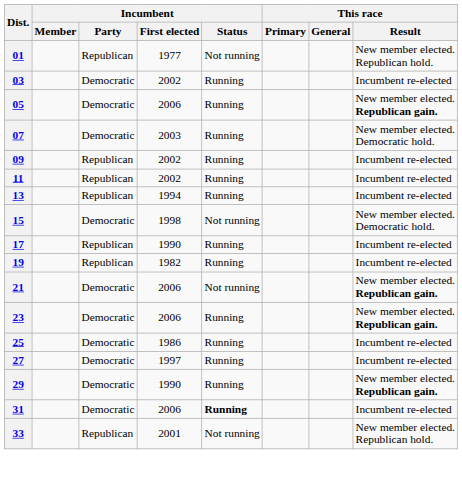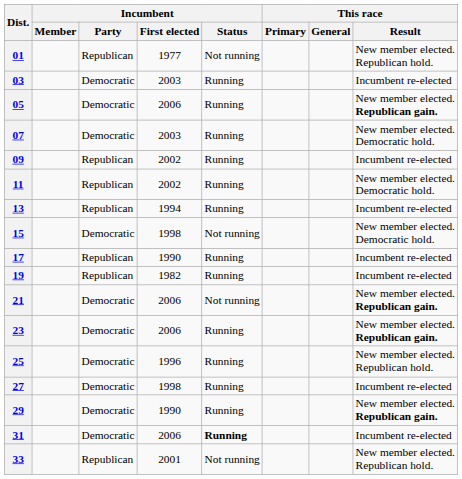 <table class="wikitable sortable">
 <tr>
 <th colspan="1" rowspan="2">Dist.</th>
 <th colspan="4">Incumbent</th>
 <th colspan="3">This race</th>
 </tr>
 <tr valign="bottom">
 <th>Member</th>
 <th>Party</th>
 <th>First elected</th>
 <th>Status</th>
 <th>Primary</th>
 <th>General</th>
 <th>Result</th>
 </tr>
 <tr>
 <th><a href='#'>01</a></th>
 <td></td>
 <td>Republican</td>
 <td align="center">1977<br></td>
 <td>Not running</td>
 <td nowrap=""></td>
 <td nowrap=""></td>
 <td>New member elected.<br>Republican hold.</td>
 </tr>
 <tr>
 <th><a href='#'>03</a></th>
 <td></td>
 <td>Democratic</td>
-<td align="center">2002</td>
+<td align="center">2003</td>
 <td>Running</td>
 <td nowrap=""></td>
 <td nowrap=""></td>
 <td>Incumbent re-elected</td>
 </tr>
 <tr>
 <th><a href='#'>05</a></th>
 <td></td>
 <td>Democratic</td>
 <td align="center">2006</td>
 <td>Running</td>
 <td nowrap=""></td>
 <td nowrap=""></td>
 <td>New member elected.<br><strong>Republican gain.</strong></td>
 </tr>
 <tr>
 <th><a href='#'>07</a></th>
 <td></td>
 <td>Democratic</td>
 <td align="center">2003<br></td>
 <td>Running</td>
 <td nowrap=""></td>
 <td nowrap=""></td>
 <td>New member elected.<br>Democratic hold.</td>
 </tr>
 <tr>
 <th><a href='#'>09</a></th>
 <td></td>
 <td>Republican</td>
 <td align="center">2002</td>
 <td>Running</td>
 <td nowrap=""></td>
 <td nowrap=""></td>
 <td>Incumbent re-elected</td>
 </tr>
 <tr>
 <th><a href='#'>11</a></th>
 <td></td>
 <td>Republican</td>
 <td align="center">2002</td>
 <td>Running</td>
 <td nowrap=""></td>
 <td nowrap=""></td>
-<td>Incumbent re-elected</td>
+<td>New member elected.<br>Democratic hold.</td>
 </tr>
 <tr>
 <th><a href='#'>13</a></th>
 <td></td>
 <td>Republican</td>
 <td align="center">1994</td>
 <td>Running</td>
 <td nowrap=""></td>
 <td nowrap=""></td>
 <td>Incumbent re-elected</td>
 </tr>
 <tr>
 <th><a href='#'>15</a></th>
 <td></td>
 <td>Democratic</td>
 <td align="center">1998</td>
 <td>Not running</td>
 <td nowrap=""></td>
 <td nowrap=""></td>
 <td>New member elected.<br>Democratic hold.</td>
 </tr>
 <tr>
 <th><a href='#'>17</a></th>
 <td></td>
 <td>Republican</td>
 <td align="center">1990</td>
 <td>Running</td>
 <td nowrap=""></td>
 <td nowrap=""></td>
 <td>Incumbent re-elected</td>
 </tr>
 <tr>
 <th><a href='#'>19</a></th>
 <td></td>
 <td>Republican</td>
 <td align="center">1982</td>
 <td>Running</td>
 <td nowrap=""></td>
 <td nowrap=""></td>
 <td>Incumbent re-elected</td>
 </tr>
 <tr>
 <th><a href='#'>21</a></th>
 <td></td>
 <td>Democratic</td>
 <td align="center">2006</td>
 <td>Not running</td>
 <td nowrap=""></td>
 <td nowrap=""></td>
 <td>New member elected.<br><strong>Republican gain.</strong></td>
 </tr>
 <tr>
 <th><a href='#'>23</a></th>
 <td></td>
 <td>Democratic</td>
 <td align="center">2006</td>
 <td>Running</td>
 <td nowrap=""></td>
 <td nowrap=""></td>
 <td>New member elected.<br><strong>Republican gain.</strong></td>
 </tr>
 <tr>
 <th><a href='#'>25</a></th>
 <td></td>
 <td>Democratic</td>
-<td align="center">1986</td>
+<td align="center">1996</td>
 <td>Running</td>
 <td nowrap=""></td>
 <td nowrap=""></td>
-<td>Incumbent re-elected</td>
+<td>New member elected.<br>Republican hold.</td>
 </tr>
 <tr>
 <th><a href='#'>27</a></th>
 <td></td>
 <td>Democratic</td>
-<td align="center">1997</td>
+<td align="center">1998</td>
 <td>Running</td>
 <td nowrap=""></td>
 <td nowrap=""></td>
 <td>Incumbent re-elected</td>
 </tr>
 <tr>
 <th><a href='#'>29</a></th>
 <td></td>
 <td>Democratic</td>
 <td align="center">1990</td>
 <td>Running</td>
 <td nowrap=""></td>
 <td nowrap=""></td>
 <td>New member elected.<br><strong>Republican gain.</strong></td>
 </tr>
 <tr>
 <th><a href='#'>31</a></th>
 <td></td>
 <td>Democratic</td>
 <td align="center">2006</td>
 <td><strong>Running</strong></td>
 <td nowrap=""></td>
 <td nowrap=""></td>
 <td>Incumbent re-elected</td>
 </tr>
 <tr>
 <th><a href='#'>33</a></th>
 <td></td>
 <td>Republican</td>
 <td align="center">2001<br></td>
 <td>Not running</td>
 <td nowrap=""></td>
 <td nowrap=""></td>
 <td>New member elected.<br>Republican hold.</td>
 </tr>
 </table>
